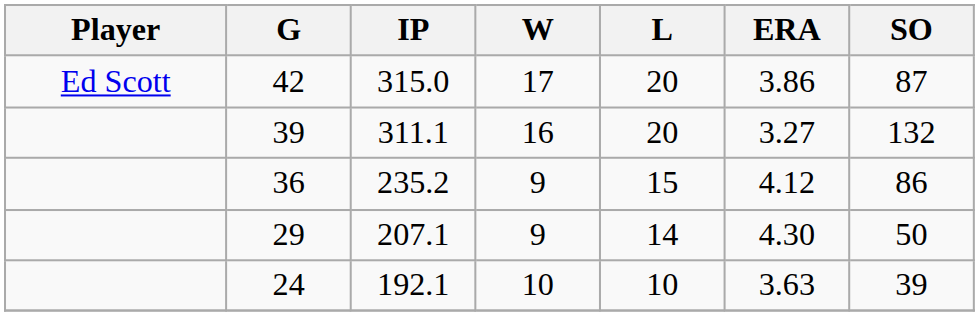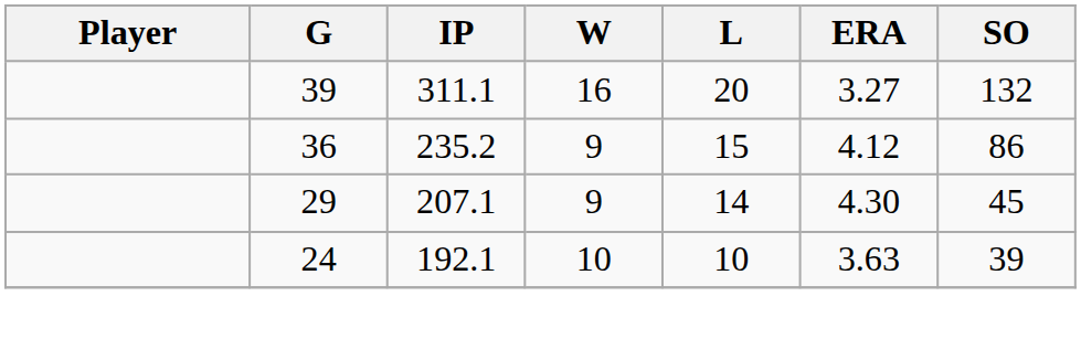 <table class="wikitable sortable">
 <tr>
 <th bgcolor="#DDDDFF" width="16%">Player</th>
 <th bgcolor="#DDDDFF" width="9%">G</th>
 <th bgcolor="#DDDDFF" width="9%">IP</th>
 <th bgcolor="#DDDDFF" width="9%">W</th>
 <th bgcolor="#DDDDFF" width="9%">L</th>
 <th bgcolor="#DDDDFF" width="9%">ERA</th>
 <th bgcolor="#DDDDFF" width="9%">SO</th>
-</tr>
-<tr align="center">
-<td><a href='#'>Ed Scott</a></td>
-<td>42</td>
-<td>315.0</td>
-<td>17</td>
-<td>20</td>
-<td>3.86</td>
-<td>87</td>
 </tr>
 <tr align=center>
 <td></td>
 <td>39</td>
 <td>311.1</td>
 <td>16</td>
 <td>20</td>
 <td>3.27</td>
 <td>132</td>
 </tr>
 <tr align="center">
 <td></td>
 <td>36</td>
 <td>235.2</td>
 <td>9</td>
 <td>15</td>
 <td>4.12</td>
 <td>86</td>
 </tr>
 <tr align="center">
 <td></td>
 <td>29</td>
 <td>207.1</td>
 <td>9</td>
 <td>14</td>
 <td>4.30</td>
-<td>50</td>
+<td>45</td>
 </tr>
 <tr align="center">
 <td></td>
 <td>24</td>
 <td>192.1</td>
 <td>10</td>
 <td>10</td>
 <td>3.63</td>
 <td>39</td>
 </tr>
 <tr align="center">
 </tr>
 </table>
